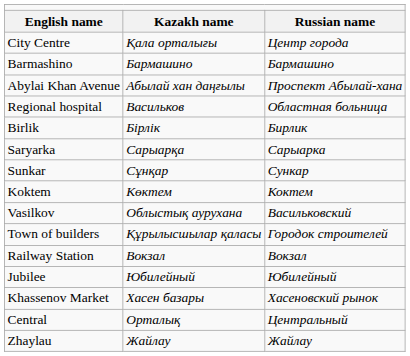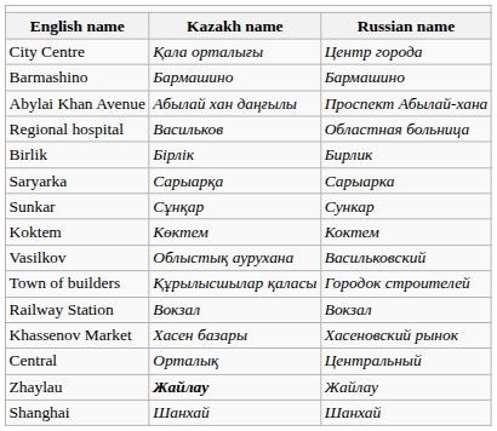 <table class="wikitable">
 <tr>
 <td colspan="3"></td>
 </tr>
 <tr>
 <th>English name</th>
 <th>Kazakh name</th>
 <th>Russian name</th>
 </tr>
 <tr>
 <td>City Centre</td>
 <td><em>Қала орталығы</em></td>
 <td><em>Центр города</em></td>
 </tr>
 <tr>
 <td>Barmashino</td>
 <td><em>Бармашино</em></td>
 <td><em>Бармашино</em></td>
 </tr>
 <tr>
 <td>Abylai Khan Avenue</td>
 <td><em>Абылай хан даңғылы</em></td>
 <td><em>Проспект Абылай-хана</em></td>
 </tr>
 <tr>
 <td>Regional hospital</td>
 <td><em>Васильков</em></td>
 <td><em>Областная больница</em></td>
 </tr>
 <tr>
 <td>Birlik</td>
 <td><em>Бірлік</em></td>
 <td><em>Бирлик</em></td>
 </tr>
 <tr>
 <td>Saryarka</td>
 <td><em>Сарыарқа</em></td>
 <td><em>Сарыарка</em></td>
 </tr>
 <tr>
 <td>Sunkar</td>
 <td><em>Сұнқар</em></td>
 <td><em>Сункар</em></td>
 </tr>
 <tr>
 <td>Koktem</td>
 <td><em>Көктем</em></td>
 <td><em>Коктем</em></td>
 </tr>
 <tr>
 <td>Vasilkov</td>
 <td><em>Облыстық аурухана</em></td>
 <td><em>Васильковский</em></td>
 </tr>
 <tr>
 <td>Town of builders</td>
 <td><em>Құрылысшылар қаласы</em></td>
 <td><em>Городок строителей</em></td>
 </tr>
 <tr>
 <td>Railway Station</td>
 <td><em>Вокзал</em></td>
 <td><em>Вокзал</em></td>
 </tr>
 <tr>
-<td>Jubilee</td>
-<td><em>Юбилейный</em></td>
-<td><em>Юбилейный</em></td>
-</tr>
-<tr>
 <td>Khassenov Market</td>
 <td><em>Хасен базары</em></td>
 <td><em>Хасеновский рынок</em></td>
 </tr>
 <tr>
 <td>Central</td>
 <td><em>Орталық</em></td>
 <td><em>Центральный</em></td>
 </tr>
 <tr>
 <td>Zhaylau</td>
-<td><em>Жайлау</em></td>
+<td><strong><em>Жайлау</em></strong></td>
 <td><em>Жайлау</em></td>
 </tr>
+<tr>
+<td>Shanghai</td>
+<td><em>Шанхай</em></td>
+<td><em>Шанхай</em></td>
+</tr>
 </table>
